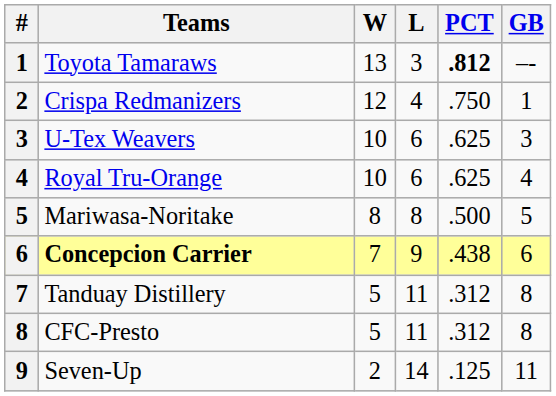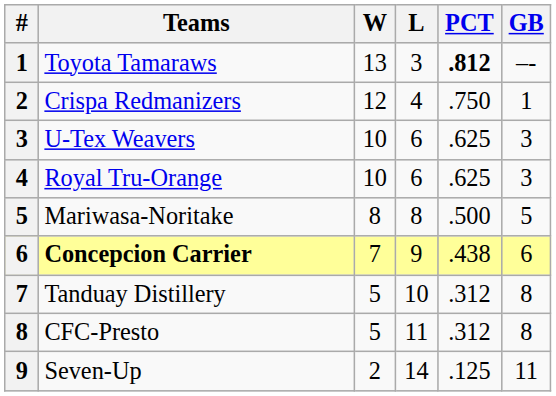 <table class="wikitable" style="text-align:center;">
 <tr>
 <th width=15>#</th>
 <th width=200>Teams</th>
 <th width=20>W</th>
 <th width=20>L</th>
 <th width=35><a href='#'>PCT</a></th>
 <th width=25><a href='#'>GB</a></th>
 </tr>
 <tr bgcolor=>
 <th>1</th>
 <td align=left><a href='#'>Toyota Tamaraws</a></td>
 <td>13</td>
 <td>3</td>
 <td><strong>.812</strong></td>
 <td>–-</td>
 </tr>
 <tr bgcolor=>
 <th>2</th>
 <td align=left><a href='#'>Crispa Redmanizers</a></td>
 <td>12</td>
 <td>4</td>
 <td>.750</td>
 <td>1</td>
 </tr>
 <tr bgcolor=>
 <th>3</th>
 <td align=left><a href='#'>U-Tex Weavers</a></td>
 <td>10</td>
 <td>6</td>
 <td>.625</td>
 <td>3</td>
 </tr>
 <tr bgcolor=>
 <th>4</th>
 <td align=left><a href='#'>Royal Tru-Orange</a></td>
 <td>10</td>
 <td>6</td>
 <td>.625</td>
-<td>4</td>
+<td>3</td>
 </tr>
 <tr bgcolor=>
 <th>5</th>
 <td align=left>Mariwasa-Noritake</td>
 <td>8</td>
 <td>8</td>
 <td>.500</td>
 <td>5</td>
 </tr>
 <tr bgcolor=#FFFF99>
 <th>6</th>
 <td align=left><strong>Concepcion Carrier</strong></td>
 <td>7</td>
 <td>9</td>
 <td>.438</td>
 <td>6</td>
 </tr>
 <tr bgcolor=>
 <th>7</th>
 <td align=left>Tanduay Distillery</td>
 <td>5</td>
-<td>11</td>
+<td>10</td>
 <td>.312</td>
 <td>8</td>
 </tr>
 <tr bgcolor=>
 <th>8</th>
 <td align=left>CFC-Presto</td>
 <td>5</td>
 <td>11</td>
 <td>.312</td>
 <td>8</td>
 </tr>
 <tr bgcolor=>
 <th>9</th>
 <td align=left>Seven-Up</td>
 <td>2</td>
 <td>14</td>
 <td>.125</td>
 <td>11</td>
 </tr>
 </table>
